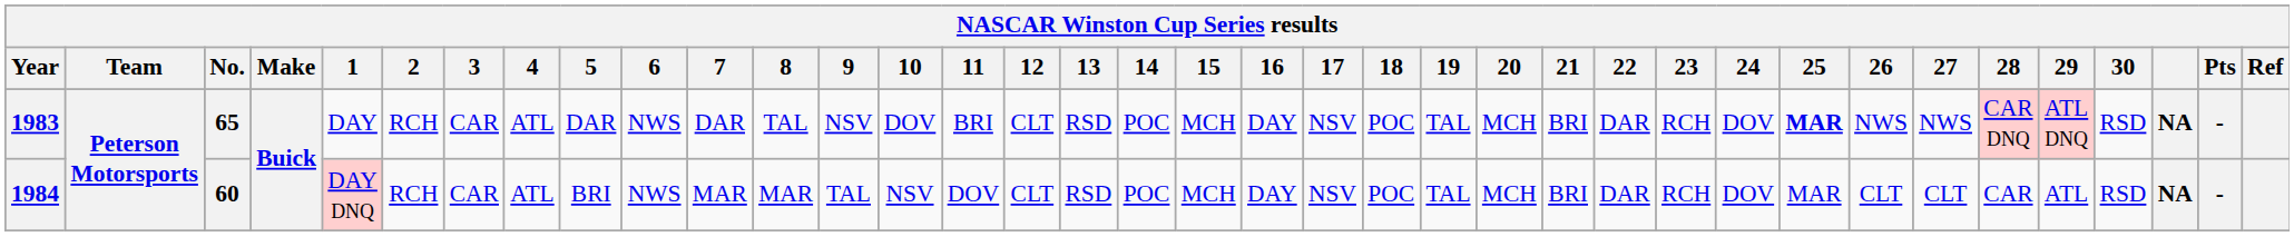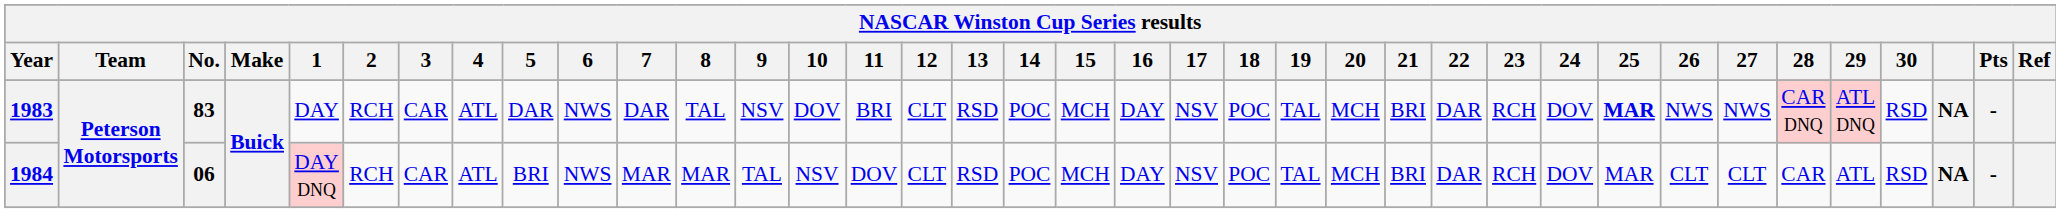 <table class="wikitable" style="text-align:center; font-size:75%">
 <tr>
 <th colspan=45><a href='#'>NASCAR Winston Cup Series</a> results</th>
 </tr>
 <tr>
 <th>Year</th>
 <th>Team</th>
 <th>No.</th>
 <th>Make</th>
 <th>1</th>
 <th>2</th>
 <th>3</th>
 <th>4</th>
 <th>5</th>
 <th>6</th>
 <th>7</th>
 <th>8</th>
 <th>9</th>
 <th>10</th>
 <th>11</th>
 <th>12</th>
 <th>13</th>
 <th>14</th>
 <th>15</th>
 <th>16</th>
 <th>17</th>
 <th>18</th>
 <th>19</th>
 <th>20</th>
 <th>21</th>
 <th>22</th>
 <th>23</th>
 <th>24</th>
 <th>25</th>
 <th>26</th>
 <th>27</th>
 <th>28</th>
 <th>29</th>
 <th>30</th>
 <th></th>
 <th>Pts</th>
 <th>Ref</th>
 </tr>
 <tr>
 <th><a href='#'>1983</a></th>
 <th rowspan=2><a href='#'>Peterson Motorsports</a></th>
-<th>65</th>
+<th>83</th>
 <th rowspan=2><a href='#'>Buick</a></th>
 <td><a href='#'>DAY</a></td>
 <td><a href='#'>RCH</a></td>
 <td><a href='#'>CAR</a></td>
 <td><a href='#'>ATL</a></td>
 <td><a href='#'>DAR</a></td>
 <td><a href='#'>NWS</a></td>
 <td><a href='#'>DAR</a></td>
 <td><a href='#'>TAL</a></td>
 <td><a href='#'>NSV</a></td>
 <td><a href='#'>DOV</a></td>
 <td><a href='#'>BRI</a></td>
 <td><a href='#'>CLT</a></td>
 <td><a href='#'>RSD</a></td>
 <td><a href='#'>POC</a></td>
 <td><a href='#'>MCH</a></td>
 <td><a href='#'>DAY</a></td>
 <td><a href='#'>NSV</a></td>
 <td><a href='#'>POC</a></td>
 <td><a href='#'>TAL</a></td>
 <td><a href='#'>MCH</a></td>
 <td><a href='#'>BRI</a></td>
 <td><a href='#'>DAR</a></td>
 <td><a href='#'>RCH</a></td>
 <td><a href='#'>DOV</a></td>
 <td><strong><a href='#'>MAR</a></strong></td>
 <td><a href='#'>NWS</a></td>
 <td><a href='#'>NWS</a></td>
 <td style="background:#FFCFCF;"><a href='#'>CAR</a><br><small>DNQ</small></td>
 <td style="background:#FFCFCF;"><a href='#'>ATL</a><br><small>DNQ</small></td>
 <td><a href='#'>RSD</a></td>
 <th>NA</th>
 <th>-</th>
 <th></th>
 </tr>
 <tr>
 <th><a href='#'>1984</a></th>
-<th>60</th>
+<th>06</th>
 <td style="background:#FFCFCF;"><a href='#'>DAY</a><br><small>DNQ</small></td>
 <td><a href='#'>RCH</a></td>
 <td><a href='#'>CAR</a></td>
 <td><a href='#'>ATL</a></td>
 <td><a href='#'>BRI</a></td>
 <td><a href='#'>NWS</a></td>
 <td><a href='#'>MAR</a></td>
 <td><a href='#'>MAR</a></td>
 <td><a href='#'>TAL</a></td>
 <td><a href='#'>NSV</a></td>
 <td><a href='#'>DOV</a></td>
 <td><a href='#'>CLT</a></td>
 <td><a href='#'>RSD</a></td>
 <td><a href='#'>POC</a></td>
 <td><a href='#'>MCH</a></td>
 <td><a href='#'>DAY</a></td>
 <td><a href='#'>NSV</a></td>
 <td><a href='#'>POC</a></td>
 <td><a href='#'>TAL</a></td>
 <td><a href='#'>MCH</a></td>
 <td><a href='#'>BRI</a></td>
 <td><a href='#'>DAR</a></td>
 <td><a href='#'>RCH</a></td>
 <td><a href='#'>DOV</a></td>
 <td><a href='#'>MAR</a></td>
 <td><a href='#'>CLT</a></td>
 <td><a href='#'>CLT</a></td>
 <td><a href='#'>CAR</a></td>
 <td><a href='#'>ATL</a></td>
 <td><a href='#'>RSD</a></td>
 <th>NA</th>
 <th>-</th>
 <th></th>
 </tr>
 </table>
